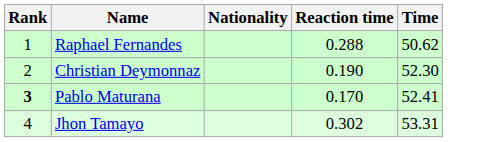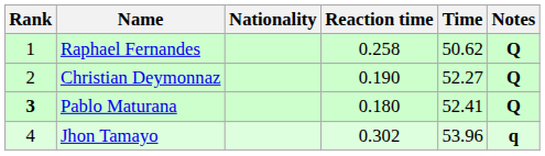 <table class="wikitable sortable" style="text-align:center">
 <tr>
 <th>Rank</th>
 <th>Name</th>
 <th>Nationality</th>
 <th>Reaction time</th>
 <th>Time</th>
+<th>Notes</th>
 </tr>
 <tr bgcolor=ccffcc>
 <td>1</td>
 <td align=left><a href='#'>Raphael Fernandes</a></td>
 <td align=left></td>
-<td>0.288</td>
+<td>0.258</td>
 <td>50.62</td>
+<td><strong>Q</strong></td>
 </tr>
 <tr bgcolor=ccffcc>
 <td>2</td>
 <td align=left><a href='#'>Christian Deymonnaz</a></td>
 <td align=left></td>
 <td>0.190</td>
-<td>52.30</td>
+<td>52.27</td>
+<td><strong>Q</strong></td>
 </tr>
 <tr bgcolor=ccffcc>
 <td><strong>3</strong></td>
 <td align=left><a href='#'>Pablo Maturana</a></td>
 <td align=left></td>
-<td>0.170</td>
+<td>0.180</td>
 <td>52.41</td>
+<td><strong>Q</strong></td>
 </tr>
 <tr bgcolor=ddffdd>
 <td>4</td>
 <td align=left><a href='#'>Jhon Tamayo</a></td>
 <td align=left></td>
 <td>0.302</td>
-<td>53.31</td>
+<td>53.96</td>
+<td><strong>q</strong></td>
 </tr>
 </table>
